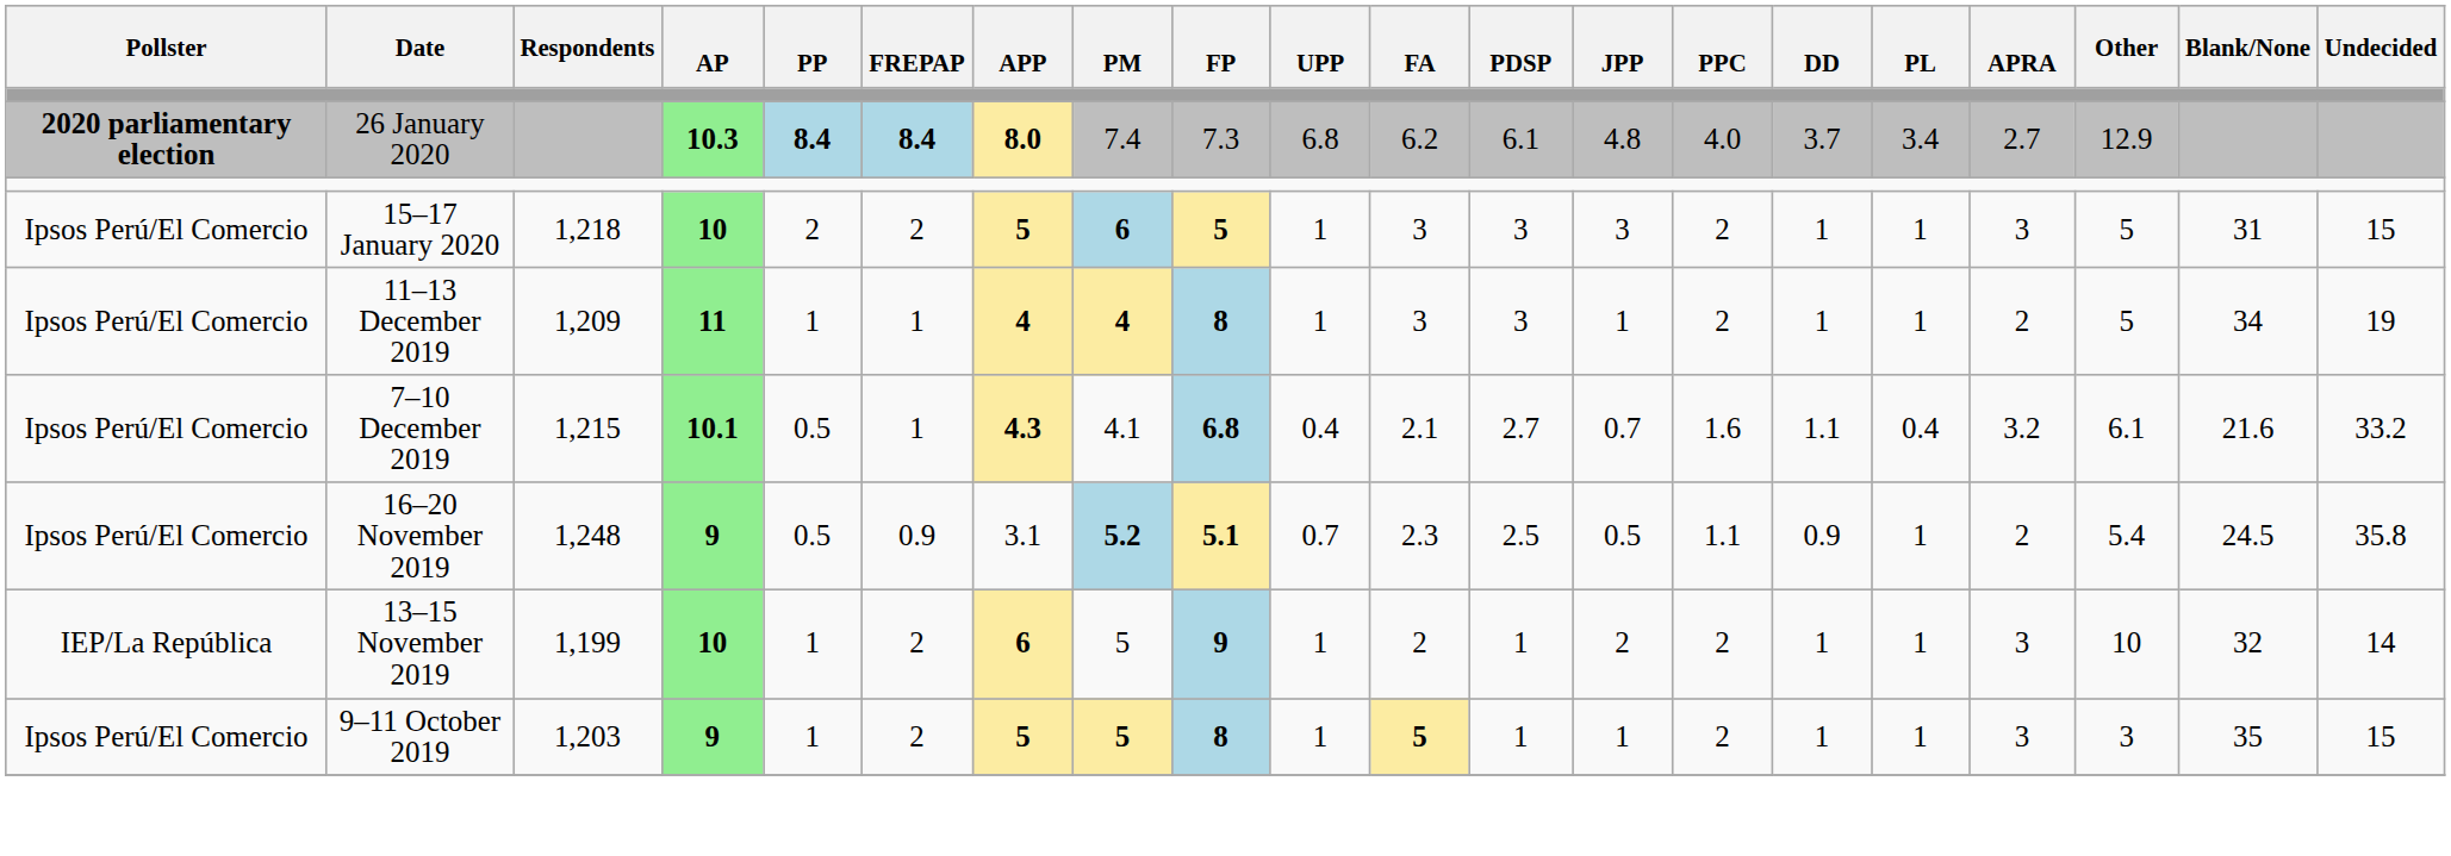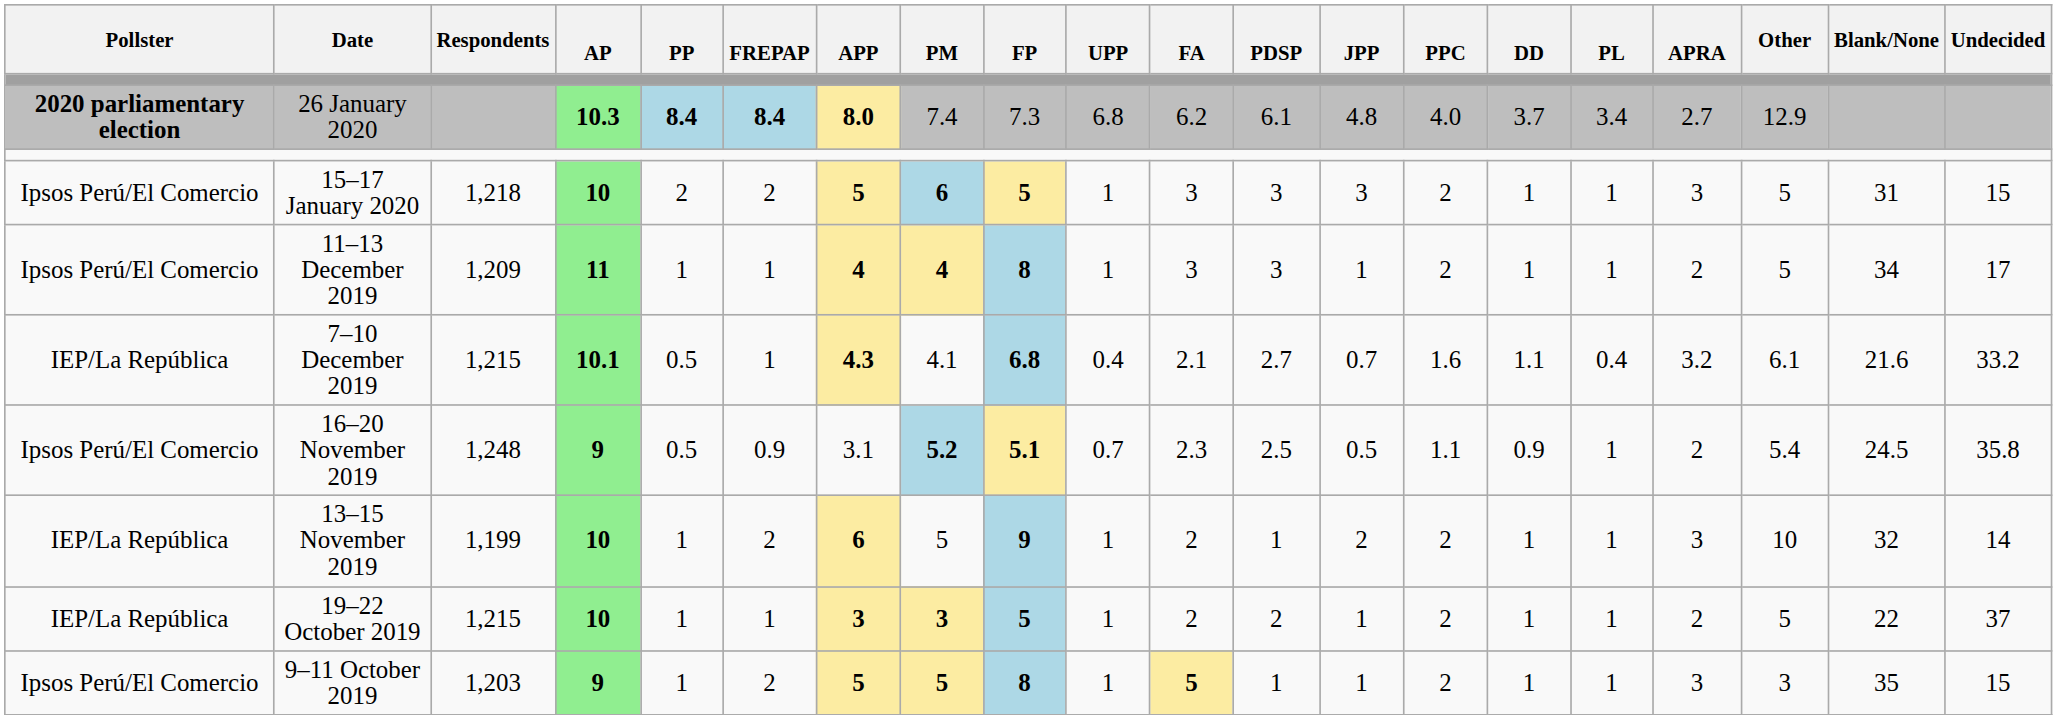 <table class="wikitable mw-datatable collapsible" style="text-align:center; font-size:95%; line-height:16px;">
 <tr style="height:42px;">
 <th style="width:175px;"><small>Pollster</small></th>
 <th style="width:95px;"><small>Date</small></th>
 <th style="width:50px;"><small>Respondents</small></th>
 <th style="width:50px;"><br><small><strong>AP</strong></small></th>
 <th style="width:50px;"><br><small><strong>PP</strong></small></th>
 <th style="width:50px;"><br><small><strong>FREPAP</strong></small></th>
 <th style="width:50px;"><br><small><strong>APP</strong></small></th>
 <th style="width:50px;"><br><small><strong>PM</strong></small></th>
 <th style="width:50px;"><br><small><strong>FP</strong></small></th>
 <th style="width:50px;"><br><small><strong>UPP</strong></small></th>
 <th style="width:50px;"><br><small><strong>FA</strong></small></th>
 <th style="width:50px;"><br><small><strong>PDSP</strong></small></th>
 <th style="width:50px;"><br><small><strong>JPP</strong></small></th>
 <th style="width:50px;"><br><small><strong>PPC</strong></small></th>
 <th style="width:50px;"><br><small><strong>DD</strong></small></th>
 <th style="width:50px;"><br><small><strong>PL</strong></small></th>
 <th style="width:50px;"><br><small><strong>APRA</strong></small></th>
 <th style="width:50px;"><small>Other</small></th>
 <th style="width:50px;"><small>Blank/None</small></th>
 <th style="width:50px;"><small>Undecided</small></th>
 </tr>
 <tr>
 <td colspan="20" style="background:#A0A0A0"></td>
 </tr>
 <tr style="background-color:#BEBEBE;">
 <td><strong>2020 parliamentary election</strong></td>
 <td>26 January 2020</td>
 <td></td>
 <td align="center" style="background:lightgreen"><strong>10.3</strong></td>
 <td align="center" style="background:lightblue"><strong>8.4</strong></td>
 <td align="center" style="background:lightblue"><strong>8.4</strong></td>
 <td align="center" style="background:#fceca2"><strong>8.0</strong></td>
 <td>7.4</td>
 <td>7.3</td>
 <td>6.8</td>
 <td>6.2</td>
 <td>6.1</td>
 <td>4.8</td>
 <td>4.0</td>
 <td>3.7</td>
 <td>3.4</td>
 <td>2.7</td>
 <td>12.9</td>
 <td></td>
 <td></td>
 </tr>
 <tr>
 <td colspan="20"></td>
 </tr>
 <tr>
 <td>Ipsos Perú/El Comercio</td>
 <td>15–17 January 2020</td>
 <td>1,218</td>
 <td align="center" style="background:lightgreen"><strong>10</strong></td>
 <td>2</td>
 <td>2</td>
 <td align="center" style="background:#fceca2"><strong>5</strong></td>
 <td align="center" style="background:lightblue"><strong>6</strong></td>
 <td align="center" style="background:#fceca2"><strong>5</strong></td>
 <td>1</td>
 <td>3</td>
 <td>3</td>
 <td>3</td>
 <td>2</td>
 <td>1</td>
 <td>1</td>
 <td>3</td>
 <td>5</td>
 <td>31</td>
 <td>15</td>
 </tr>
 <tr>
 <td>Ipsos Perú/El Comercio</td>
 <td>11–13 December 2019</td>
 <td>1,209</td>
 <td align="center" style="background:lightgreen"><strong>11</strong></td>
 <td>1</td>
 <td>1</td>
 <td align="center" style="background:#fceca2"><strong>4</strong></td>
 <td align="center" style="background:#fceca2"><strong>4</strong></td>
 <td align="center" style="background:lightblue"><strong>8</strong></td>
 <td>1</td>
 <td>3</td>
 <td>3</td>
 <td>1</td>
 <td>2</td>
 <td>1</td>
 <td>1</td>
 <td>2</td>
 <td>5</td>
 <td>34</td>
-<td>19</td>
+<td>17</td>
 </tr>
 <tr>
-<td>Ipsos Perú/El Comercio</td>
+<td>IEP/La República</td>
 <td>7–10 December 2019</td>
 <td>1,215</td>
 <td align="center" style="background:lightgreen"><strong>10.1</strong></td>
 <td>0.5</td>
 <td>1</td>
 <td align="center" style="background:#fceca2"><strong>4.3</strong></td>
 <td>4.1</td>
 <td align="center" style="background:lightblue"><strong>6.8</strong></td>
 <td>0.4</td>
 <td>2.1</td>
 <td>2.7</td>
 <td>0.7</td>
 <td>1.6</td>
 <td>1.1</td>
 <td>0.4</td>
 <td>3.2</td>
 <td>6.1</td>
 <td>21.6</td>
 <td>33.2</td>
 </tr>
 <tr>
 <td>Ipsos Perú/El Comercio</td>
 <td>16–20 November 2019</td>
 <td>1,248</td>
 <td align="center" style="background:lightgreen"><strong>9</strong></td>
 <td>0.5</td>
 <td>0.9</td>
 <td>3.1</td>
 <td align="center" style="background:lightblue"><strong>5.2</strong></td>
 <td align="center" style="background:#fceca2"><strong>5.1</strong></td>
 <td>0.7</td>
 <td>2.3</td>
 <td>2.5</td>
 <td>0.5</td>
 <td>1.1</td>
 <td>0.9</td>
 <td>1</td>
 <td>2</td>
 <td>5.4</td>
 <td>24.5</td>
 <td>35.8</td>
 </tr>
 <tr>
 <td>IEP/La República</td>
 <td>13–15 November 2019</td>
 <td>1,199</td>
 <td align="center" style="background:lightgreen"><strong>10</strong></td>
 <td>1</td>
 <td>2</td>
 <td align="center" style="background:#fceca2"><strong>6</strong></td>
 <td>5</td>
 <td align="center" style="background:lightblue"><strong>9</strong></td>
 <td>1</td>
 <td>2</td>
 <td>1</td>
 <td>2</td>
 <td>2</td>
 <td>1</td>
 <td>1</td>
 <td>3</td>
 <td>10</td>
 <td>32</td>
 <td>14</td>
 </tr>
 <tr>
+<td>IEP/La República</td>
+<td>19–22 October 2019</td>
+<td>1,215</td>
+<td align="center" style="background:lightgreen"><strong>10</strong></td>
+<td>1</td>
+<td>1</td>
+<td align="center" style="background:#fceca2"><strong>3</strong></td>
+<td align="center" style="background:#fceca2"><strong>3</strong></td>
+<td align="center" style="background:lightblue"><strong>5</strong></td>
+<td>1</td>
+<td>2</td>
+<td>2</td>
+<td>1</td>
+<td>2</td>
+<td>1</td>
+<td>1</td>
+<td>2</td>
+<td>5</td>
+<td>22</td>
+<td>37</td>
+</tr>
+<tr>
 <td>Ipsos Perú/El Comercio</td>
 <td>9–11 October 2019</td>
 <td>1,203</td>
 <td align="center" style="background:lightgreen"><strong>9</strong></td>
 <td>1</td>
 <td>2</td>
 <td align="center" style="background:#fceca2"><strong>5</strong></td>
 <td align="center" style="background:#fceca2"><strong>5</strong></td>
 <td align="center" style="background:lightblue"><strong>8</strong></td>
 <td>1</td>
 <td align="center" style="background:#fceca2"><strong>5</strong></td>
 <td>1</td>
 <td>1</td>
 <td>2</td>
 <td>1</td>
 <td>1</td>
 <td>3</td>
 <td>3</td>
 <td>35</td>
 <td>15</td>
 </tr>
 <tr>
 </tr>
 </table>
